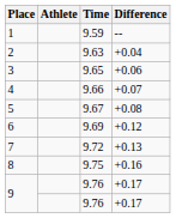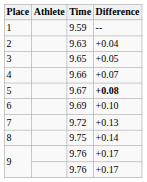 <table class="wikitable">
 <tr>
 <th>Place</th>
 <th>Athlete</th>
 <th>Time</th>
 <th>Difference</th>
 </tr>
 <tr>
 <td>1</td>
 <td></td>
 <td>9.59</td>
 <td>--</td>
 </tr>
 <tr>
 <td>2</td>
 <td></td>
 <td>9.63</td>
 <td>+0.04</td>
 </tr>
 <tr>
 <td>3</td>
 <td></td>
 <td>9.65</td>
-<td>+0.06</td>
+<td>+0.05</td>
 </tr>
 <tr>
 <td>4</td>
 <td></td>
 <td>9.66</td>
 <td>+0.07</td>
 </tr>
 <tr>
 <td>5</td>
 <td></td>
 <td>9.67</td>
-<td>+0.08</td>
+<td><strong>+0.08</strong></td>
 </tr>
 <tr>
 <td>6</td>
 <td></td>
 <td>9.69</td>
-<td>+0.12</td>
+<td>+0.10</td>
 </tr>
 <tr>
 <td>7</td>
 <td></td>
 <td>9.72</td>
 <td>+0.13</td>
 </tr>
 <tr>
 <td>8</td>
 <td></td>
 <td>9.75</td>
-<td>+0.16</td>
+<td>+0.14</td>
 </tr>
 <tr>
 <td rowspan="2">9</td>
 <td></td>
 <td>9.76</td>
 <td>+0.17</td>
 </tr>
 <tr>
 <td></td>
 <td>9.76</td>
 <td>+0.17</td>
 </tr>
 </table>
